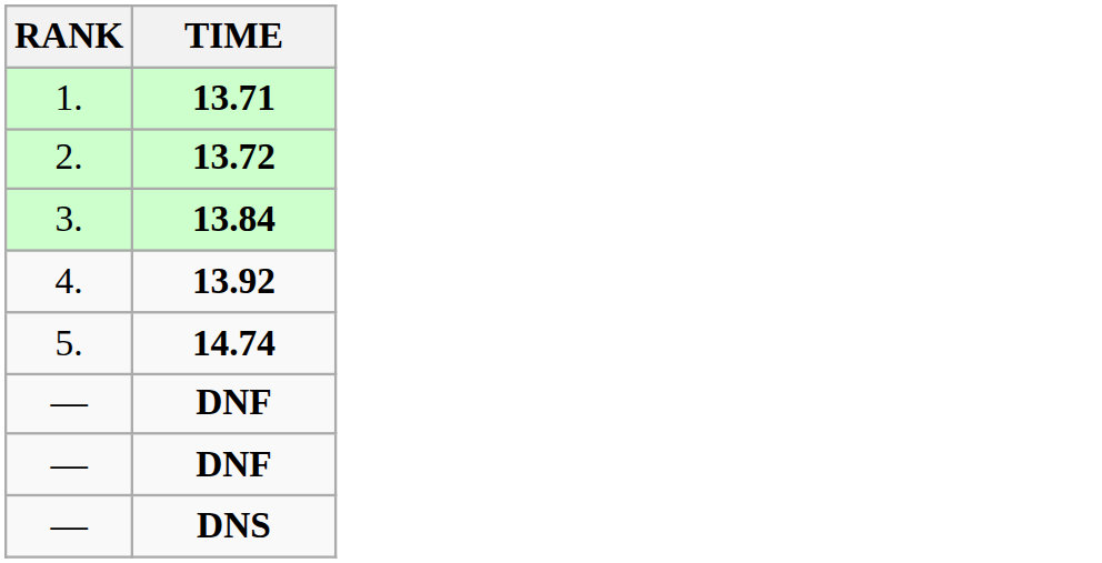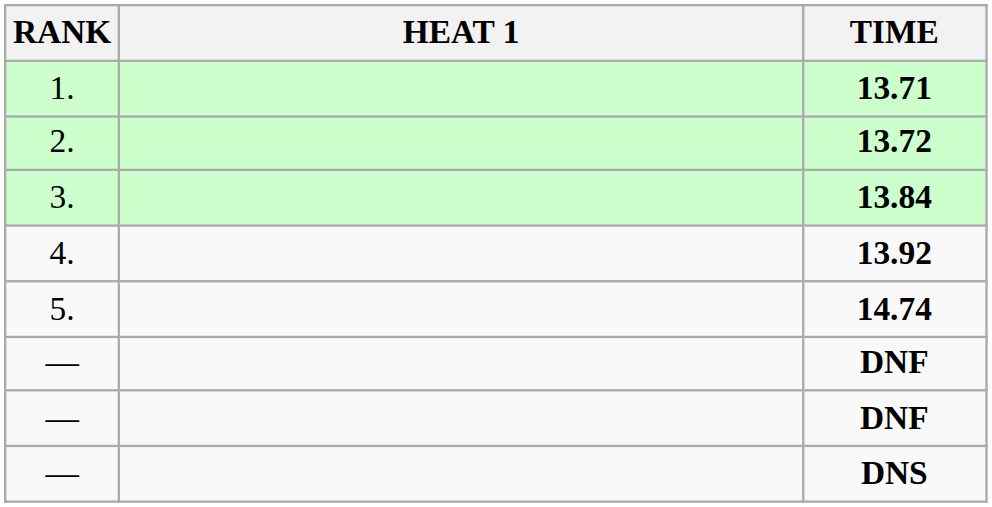 <table class="wikitable" style="border-collapse: collapse; font-size: 90%;">
 <tr>
 <th>RANK</th>
+<th style="width: 20em">HEAT 1</th>
 <th style="width: 5em">TIME</th>
 </tr>
 <tr style="background:#ccffcc;">
 <td align="center">1.</td>
+<td></td>
 <td align="center"><strong>13.71</strong></td>
 </tr>
 <tr style="background:#ccffcc;">
 <td align="center">2.</td>
+<td></td>
 <td align="center"><strong>13.72</strong></td>
 </tr>
 <tr style="background:#ccffcc;">
 <td align="center">3.</td>
+<td></td>
 <td align="center"><strong>13.84</strong></td>
 </tr>
 <tr>
 <td align="center">4.</td>
+<td></td>
 <td align="center"><strong>13.92</strong></td>
 </tr>
 <tr>
 <td align="center">5.</td>
+<td></td>
 <td align="center"><strong>14.74</strong></td>
 </tr>
 <tr>
 <td align="center">—</td>
+<td></td>
 <td align="center"><strong>DNF</strong></td>
 </tr>
 <tr>
 <td align="center">—</td>
+<td></td>
 <td align="center"><strong>DNF</strong></td>
 </tr>
 <tr>
 <td align="center">—</td>
+<td></td>
 <td align="center"><strong>DNS</strong></td>
 </tr>
 </table>
